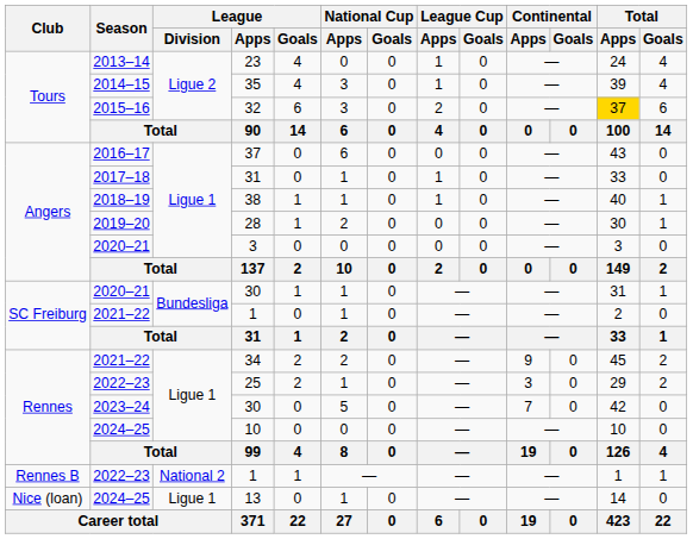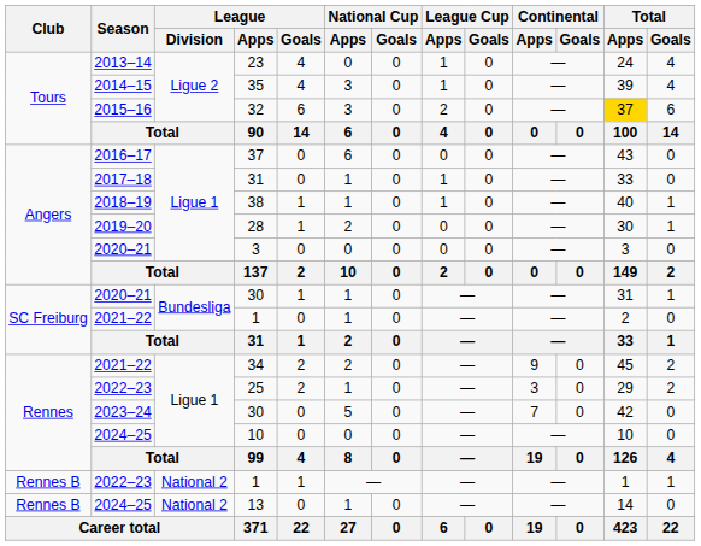 <table class="wikitable" style="text-align:center">
 <tr>
 <th rowspan="2">Club</th>
 <th rowspan="2">Season</th>
 <th colspan="3">League</th>
 <th colspan="2">National Cup</th>
 <th colspan="2">League Cup</th>
 <th colspan="2">Continental</th>
 <th colspan="2">Total</th>
 </tr>
 <tr>
 <th>Division</th>
 <th>Apps</th>
 <th>Goals</th>
 <th>Apps</th>
 <th>Goals</th>
 <th>Apps</th>
 <th>Goals</th>
 <th>Apps</th>
 <th>Goals</th>
 <th>Apps</th>
 <th>Goals</th>
 </tr>
 <tr>
 <td rowspan="4"><a href='#'>Tours</a></td>
 <td><a href='#'>2013–14</a></td>
 <td rowspan="3"><a href='#'>Ligue 2</a></td>
 <td>23</td>
 <td>4</td>
 <td>0</td>
 <td>0</td>
 <td>1</td>
 <td>0</td>
 <td colspan="2">—</td>
 <td>24</td>
 <td>4</td>
 </tr>
 <tr>
 <td><a href='#'>2014–15</a></td>
 <td>35</td>
 <td>4</td>
 <td>3</td>
 <td>0</td>
 <td>1</td>
 <td>0</td>
 <td colspan="2">—</td>
 <td>39</td>
 <td>4</td>
 </tr>
 <tr>
 <td><a href='#'>2015–16</a></td>
 <td>32</td>
 <td>6</td>
 <td>3</td>
 <td>0</td>
 <td>2</td>
 <td>0</td>
 <td colspan="2">—</td>
 <td style="background: gold;">37</td>
 <td>6</td>
 </tr>
 <tr>
 <th colspan="2">Total</th>
 <th>90</th>
 <th>14</th>
 <th>6</th>
 <th>0</th>
 <th>4</th>
 <th>0</th>
 <th>0</th>
 <th>0</th>
 <th>100</th>
 <th>14</th>
 </tr>
 <tr>
 <td rowspan="6"><a href='#'>Angers</a></td>
 <td><a href='#'>2016–17</a></td>
 <td rowspan="5"><a href='#'>Ligue 1</a></td>
 <td>37</td>
 <td>0</td>
 <td>6</td>
 <td>0</td>
 <td>0</td>
 <td>0</td>
 <td colspan="2">—</td>
 <td>43</td>
 <td>0</td>
 </tr>
 <tr>
 <td><a href='#'>2017–18</a></td>
 <td>31</td>
 <td>0</td>
 <td>1</td>
 <td>0</td>
 <td>1</td>
 <td>0</td>
 <td colspan="2">—</td>
 <td>33</td>
 <td>0</td>
 </tr>
 <tr>
 <td><a href='#'>2018–19</a></td>
 <td>38</td>
 <td>1</td>
 <td>1</td>
 <td>0</td>
 <td>1</td>
 <td>0</td>
 <td colspan="2">—</td>
 <td>40</td>
 <td>1</td>
 </tr>
 <tr>
 <td><a href='#'>2019–20</a></td>
 <td>28</td>
 <td>1</td>
 <td>2</td>
 <td>0</td>
 <td>0</td>
 <td>0</td>
 <td colspan="2">—</td>
 <td>30</td>
 <td>1</td>
 </tr>
 <tr>
 <td><a href='#'>2020–21</a></td>
 <td>3</td>
 <td>0</td>
 <td>0</td>
 <td>0</td>
 <td>0</td>
 <td>0</td>
 <td colspan="2">—</td>
 <td>3</td>
 <td>0</td>
 </tr>
 <tr>
 <th colspan="2">Total</th>
 <th>137</th>
 <th>2</th>
 <th>10</th>
 <th>0</th>
 <th>2</th>
 <th>0</th>
 <th>0</th>
 <th>0</th>
 <th>149</th>
 <th>2</th>
 </tr>
 <tr>
 <td rowspan="3"><a href='#'>SC Freiburg</a></td>
 <td><a href='#'>2020–21</a></td>
 <td rowspan="2"><a href='#'>Bundesliga</a></td>
 <td>30</td>
 <td>1</td>
 <td>1</td>
 <td>0</td>
 <td colspan="2">—</td>
 <td colspan="2">—</td>
 <td>31</td>
 <td>1</td>
 </tr>
 <tr>
 <td><a href='#'>2021–22</a></td>
 <td>1</td>
 <td>0</td>
 <td>1</td>
 <td>0</td>
 <td colspan="2">—</td>
 <td colspan="2">—</td>
 <td>2</td>
 <td>0</td>
 </tr>
 <tr>
 <th colspan="2">Total</th>
 <th>31</th>
 <th>1</th>
 <th>2</th>
 <th>0</th>
 <th colspan="2">—</th>
 <th colspan="2">—</th>
 <th>33</th>
 <th>1</th>
 </tr>
 <tr>
 <td rowspan="5"><a href='#'>Rennes</a></td>
 <td><a href='#'>2021–22</a></td>
 <td rowspan="4">Ligue 1</td>
 <td>34</td>
 <td>2</td>
 <td>2</td>
 <td>0</td>
 <td colspan="2">—</td>
 <td>9</td>
 <td>0</td>
 <td>45</td>
 <td>2</td>
 </tr>
 <tr>
 <td><a href='#'>2022–23</a></td>
 <td>25</td>
 <td>2</td>
 <td>1</td>
 <td>0</td>
 <td colspan="2">—</td>
 <td>3</td>
 <td>0</td>
 <td>29</td>
 <td>2</td>
 </tr>
 <tr>
 <td><a href='#'>2023–24</a></td>
 <td>30</td>
 <td>0</td>
 <td>5</td>
 <td>0</td>
 <td colspan="2">—</td>
 <td>7</td>
 <td>0</td>
 <td>42</td>
 <td>0</td>
 </tr>
 <tr>
 <td><a href='#'>2024–25</a></td>
 <td>10</td>
 <td>0</td>
 <td>0</td>
 <td>0</td>
 <td colspan="2">—</td>
 <td colspan="2">—</td>
 <td>10</td>
 <td>0</td>
 </tr>
 <tr>
 <th colspan="2">Total</th>
 <th>99</th>
 <th>4</th>
 <th>8</th>
 <th>0</th>
 <th colspan="2">—</th>
 <th>19</th>
 <th>0</th>
 <th>126</th>
 <th>4</th>
 </tr>
 <tr>
 <td><a href='#'>Rennes B</a></td>
 <td><a href='#'>2022–23</a></td>
 <td><a href='#'>National 2</a></td>
 <td>1</td>
 <td>1</td>
 <td colspan="2">—</td>
 <td colspan="2">—</td>
 <td colspan="2">—</td>
 <td>1</td>
 <td>1</td>
 </tr>
 <tr>
-<td><a href='#'>Nice</a> (loan)</td>
+<td><a href='#'>Rennes B</a></td>
 <td><a href='#'>2024–25</a></td>
-<td>Ligue 1</td>
+<td><a href='#'>National 2</a></td>
 <td>13</td>
 <td>0</td>
 <td>1</td>
 <td>0</td>
 <td colspan="2">—</td>
 <td colspan="2">—</td>
 <td>14</td>
 <td>0</td>
 </tr>
 <tr>
 <th colspan="3">Career total</th>
 <th>371</th>
 <th>22</th>
 <th>27</th>
 <th>0</th>
 <th>6</th>
 <th>0</th>
 <th>19</th>
 <th>0</th>
 <th>423</th>
 <th>22</th>
 </tr>
 </table>
